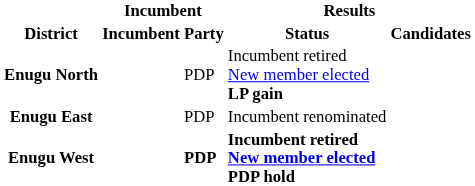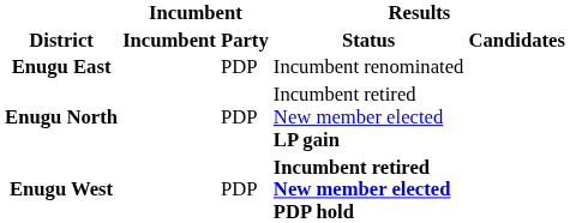 <table>
 <tr valign=bottom>
 <th rowspan=2>District</th>
 <th colspan=2>Incumbent</th>
 <th colspan=2>Results</th>
 </tr>
 <tr valign=bottom>
 <th>Incumbent</th>
 <th>Party</th>
 <th>Status</th>
 <th>Candidates</th>
 </tr>
 <tr>
+<th>Enugu East</th>
+<td></td>
+<td>PDP</td>
+<td>Incumbent renominated</td>
+<td nowrap></td>
+</tr>
+<tr>
 <th>Enugu North</th>
 <td></td>
 <td>PDP</td>
 <td>Incumbent retired<br><a href='#'>New member elected</a><br><strong>LP gain</strong></td>
 <td nowrap></td>
 </tr>
 <tr>
-<th>Enugu East</th>
+<th>Enugu West</th>
 <td></td>
 <td>PDP</td>
-<td>Incumbent renominated</td>
-<td nowrap></td>
-</tr>
-<tr>
-<th>Enugu West</th>
-<td></td>
-<td><strong>PDP</strong></td>
 <td><strong>Incumbent retired<br><a href='#'>New member elected</a><br>PDP hold</strong></td>
 <td nowrap></td>
 </tr>
 </table>
